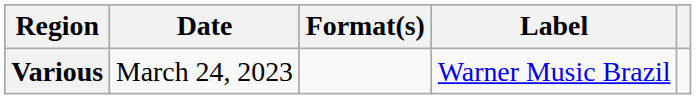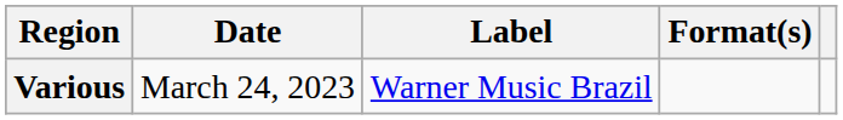 <table class="wikitable plainrowheaders">
 <tr>
 <th scope="col">Region</th>
 <th scope="col">Date</th>
+<th scope="col">Label</th>
 <th scope="col">Format(s)</th>
-<th scope="col">Label</th>
 <th scope="col"></th>
 </tr>
 <tr>
 <th scope="row">Various</th>
 <td>March 24, 2023</td>
+<td><a href='#'>Warner Music Brazil</a></td>
 <td></td>
-<td><a href='#'>Warner Music Brazil</a></td>
 <td></td>
 </tr>
 </table>
